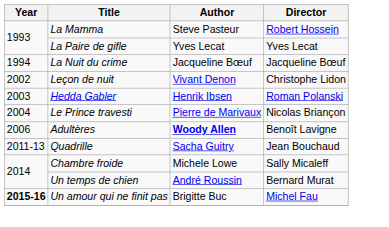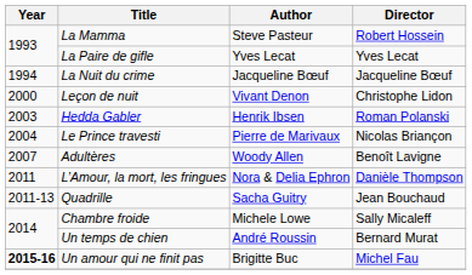 <table class="wikitable">
 <tr>
 <th>Year</th>
 <th>Title</th>
 <th>Author</th>
 <th>Director</th>
 </tr>
 <tr>
 <td rowspan=2>1993</td>
 <td><em>La Mamma</em></td>
 <td>Steve Pasteur</td>
 <td><a href='#'>Robert Hossein</a></td>
 </tr>
 <tr>
 <td><em>La Paire de gifle</em></td>
 <td>Yves Lecat</td>
 <td>Yves Lecat</td>
 </tr>
 <tr>
 <td>1994</td>
 <td><em>La Nuit du crime</em></td>
 <td>Jacqueline Bœuf</td>
 <td>Jacqueline Bœuf</td>
 </tr>
 <tr>
-<td>2002</td>
+<td>2000</td>
 <td><em>Leçon de nuit</em></td>
 <td><a href='#'>Vivant Denon</a></td>
 <td>Christophe Lidon</td>
 </tr>
 <tr>
 <td>2003</td>
 <td><em><a href='#'>Hedda Gabler</a></em></td>
 <td><a href='#'>Henrik Ibsen</a></td>
 <td><a href='#'>Roman Polanski</a></td>
 </tr>
 <tr>
 <td>2004</td>
 <td><em>Le Prince travesti</em></td>
 <td><a href='#'>Pierre de Marivaux</a></td>
 <td>Nicolas Briançon</td>
 </tr>
 <tr>
-<td>2006</td>
+<td>2007</td>
 <td><em>Adultères</em></td>
-<td><strong><a href='#'>Woody Allen</a></strong></td>
+<td><a href='#'>Woody Allen</a></td>
 <td>Benoît Lavigne</td>
+</tr>
+<tr>
+<td>2011</td>
+<td><em>L’Amour, la mort, les fringues</em></td>
+<td><a href='#'>Nora</a> & <a href='#'>Delia Ephron</a></td>
+<td><a href='#'>Danièle Thompson</a></td>
 </tr>
 <tr>
 <td>2011-13</td>
 <td><em>Quadrille</em></td>
 <td><a href='#'>Sacha Guitry</a></td>
 <td>Jean Bouchaud</td>
 </tr>
 <tr>
 <td rowspan=2>2014</td>
 <td><em>Chambre froide</em></td>
 <td>Michele Lowe</td>
 <td>Sally Micaleff</td>
 </tr>
 <tr>
 <td><em>Un temps de chien</em></td>
 <td><a href='#'>André Roussin</a></td>
 <td>Bernard Murat</td>
 </tr>
 <tr>
 <td><strong>2015-16</strong></td>
 <td><em>Un amour qui ne finit pas</em></td>
 <td>Brigitte Buc</td>
 <td><a href='#'>Michel Fau</a></td>
 </tr>
 <tr>
 </tr>
 </table>
